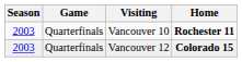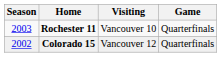 <table class="wikitable">
 <tr>
 <th>Season</th>
+<th>Home</th>
+<th>Visiting</th>
 <th>Game</th>
-<th>Visiting</th>
-<th>Home</th>
 </tr>
 <tr ALIGN=center>
 <td><a href='#'>2003</a></td>
+<td><strong>Rochester 11</strong></td>
+<td>Vancouver 10</td>
 <td>Quarterfinals</td>
-<td>Vancouver 10</td>
-<td><strong>Rochester 11</strong></td>
 </tr>
 <tr ALIGN=center bgcolor="#f0f0f0">
-<td><a href='#'>2003</a></td>
+<td><a href='#'>2002</a></td>
+<td><strong>Colorado 15</strong></td>
+<td>Vancouver 12</td>
 <td>Quarterfinals</td>
-<td>Vancouver 12</td>
-<td><strong>Colorado 15</strong></td>
 </tr>
 </table>
